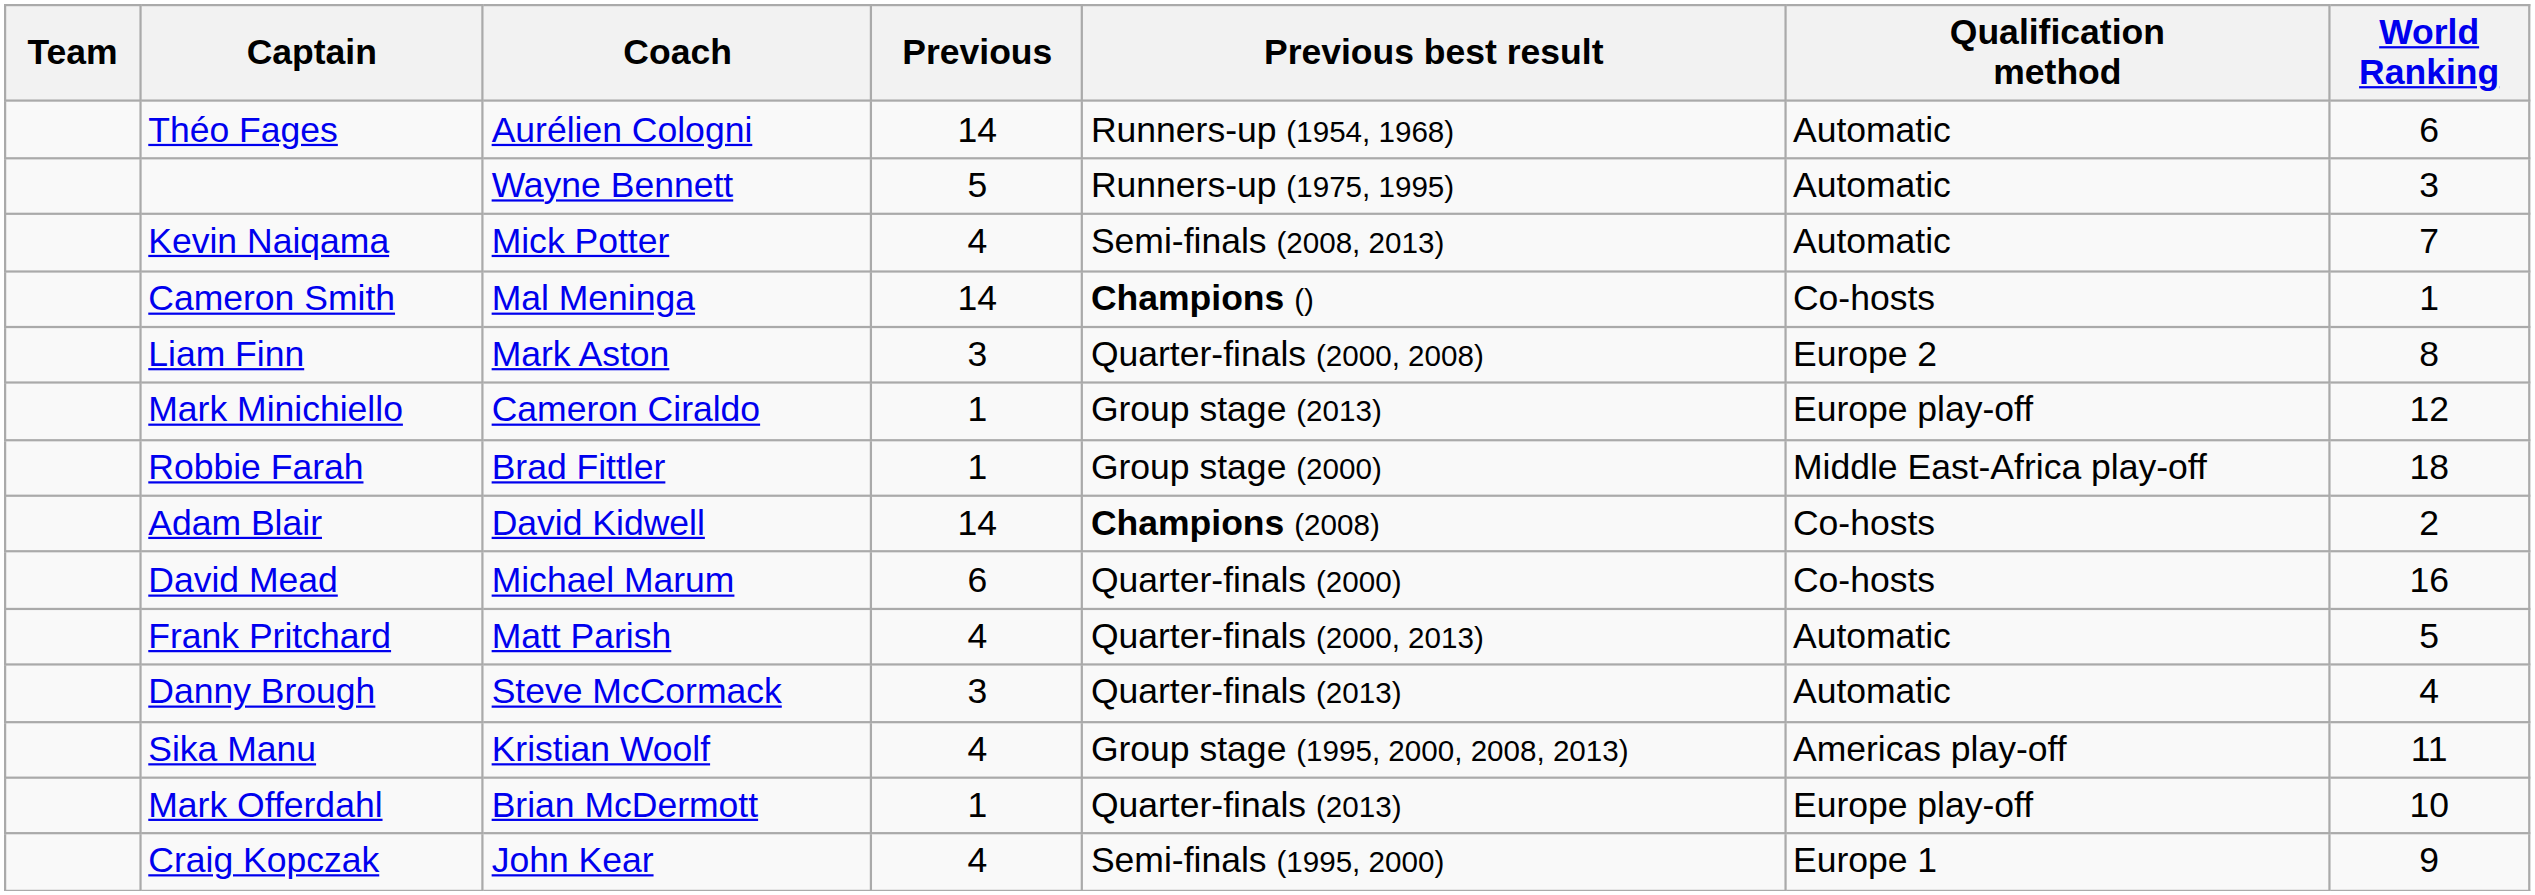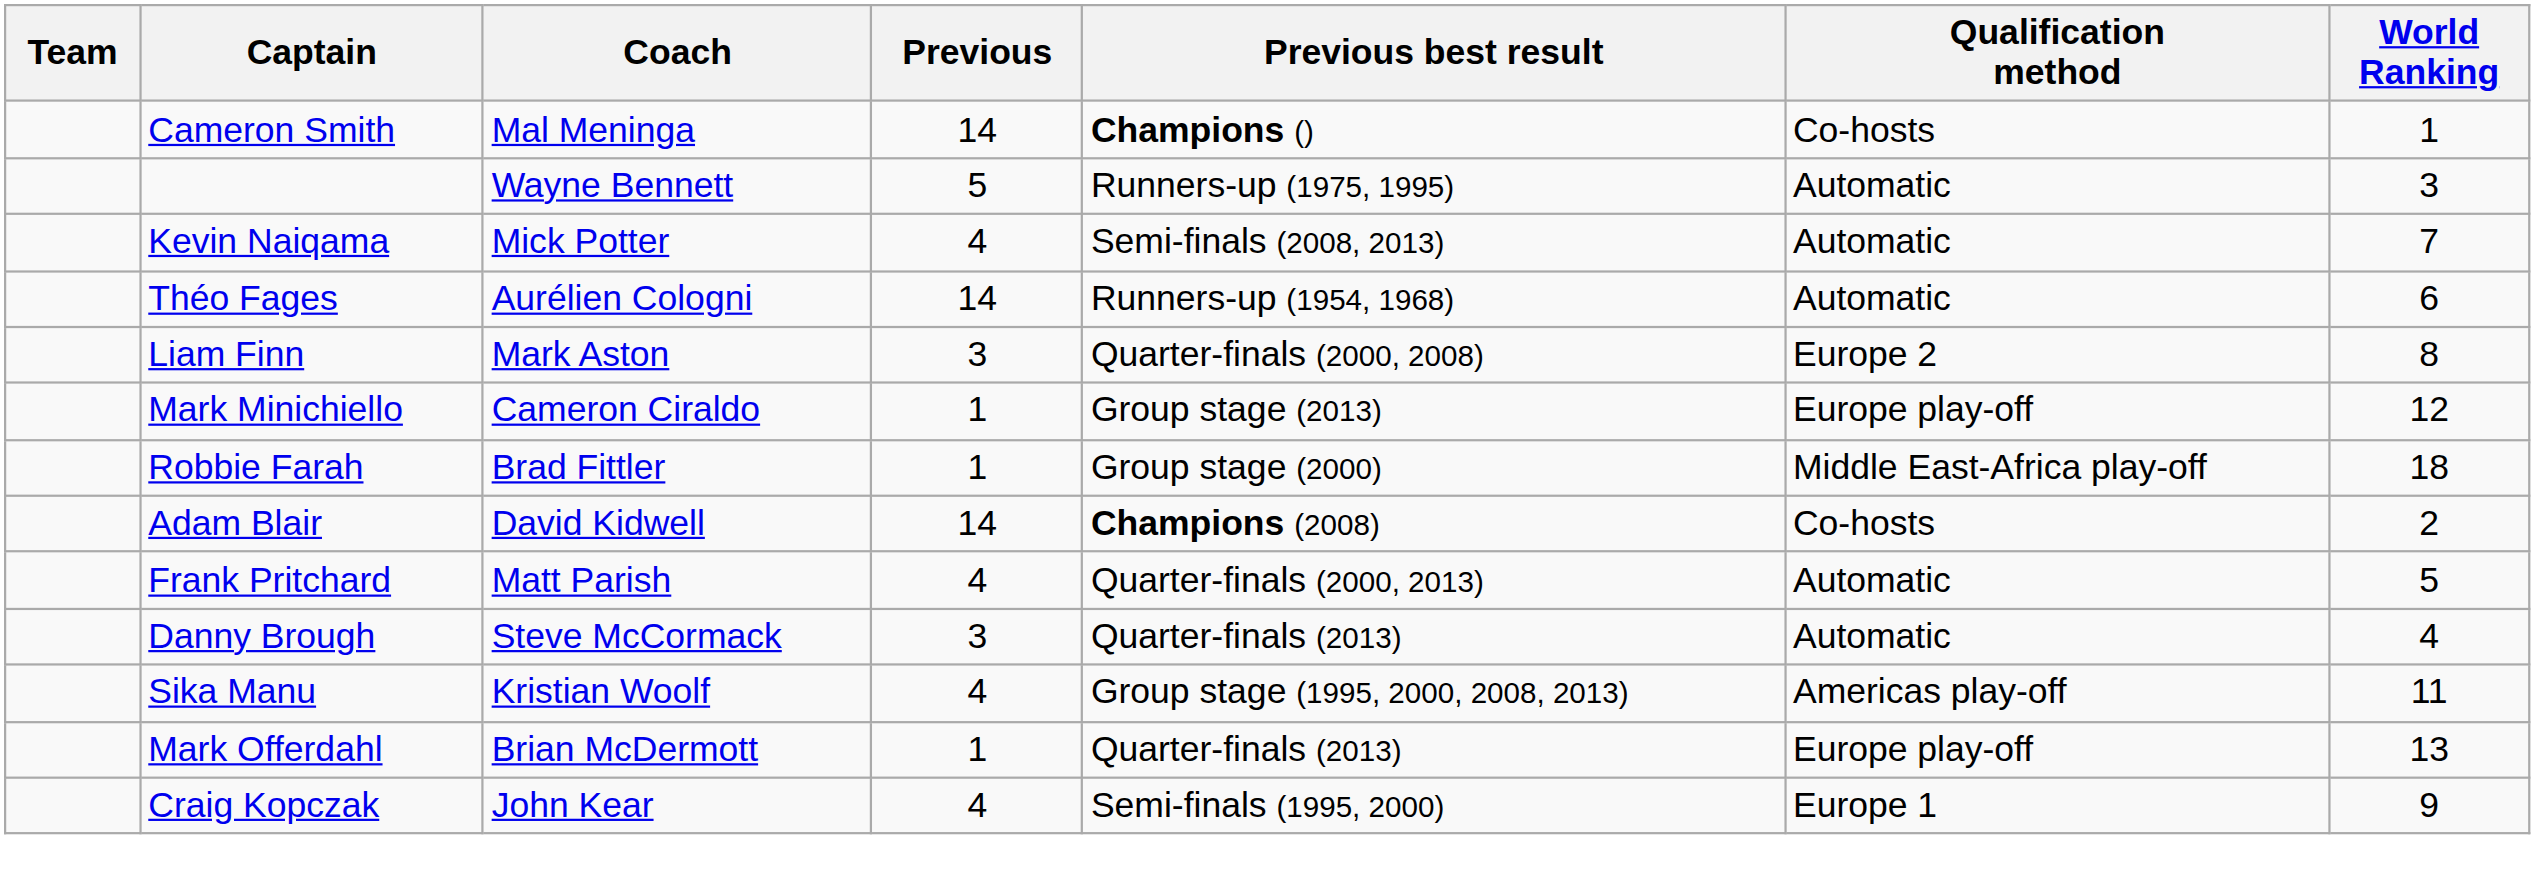 <table class="wikitable sortable plainrowheaders" style="width:90%;">
 <tr>
 <th scope="col">Team</th>
 <th scope="col">Captain</th>
 <th scope="col">Coach</th>
 <th scope="col">Previous<br> </th>
 <th scope="col">Previous best result</th>
 <th scope="col">Qualification<br> method</th>
 <th scope="col"><a href='#'>World<br>Ranking</a></th>
 </tr>
 <tr>
 <td></td>
-<td><a href='#'>Théo Fages</a></td>
-<td> <a href='#'>Aurélien Cologni</a></td>
+<td><a href='#'>Cameron Smith</a></td>
+<td> <a href='#'>Mal Meninga</a></td>
 <td style="text-align:center;">14</td>
-<td>Runners-up <small>(1954, 1968)</small></td>
-<td>Automatic</td>
-<td style="text-align:center;">6</td>
+<td><strong>Champions</strong>  <small>()</small></td>
+<td>Co-hosts</td>
+<td style="text-align:center;">1</td>
 </tr>
 <tr>
 <td></td>
 <td></td>
 <td> <a href='#'>Wayne Bennett</a></td>
 <td style="text-align:center;">5</td>
 <td>Runners-up <small>(1975, 1995)</small></td>
 <td>Automatic</td>
 <td style="text-align:center;">3</td>
 </tr>
 <tr>
 <td></td>
 <td><a href='#'>Kevin Naiqama</a></td>
 <td> <a href='#'>Mick Potter</a></td>
 <td style="text-align:center;">4</td>
 <td>Semi-finals <small>(2008, 2013)</small></td>
 <td>Automatic</td>
 <td style="text-align:center;">7</td>
 </tr>
 <tr>
 <td></td>
-<td><a href='#'>Cameron Smith</a></td>
-<td> <a href='#'>Mal Meninga</a></td>
+<td><a href='#'>Théo Fages</a></td>
+<td> <a href='#'>Aurélien Cologni</a></td>
 <td style="text-align:center;">14</td>
-<td><strong>Champions</strong>  <small>()</small></td>
-<td>Co-hosts</td>
-<td style="text-align:center;">1</td>
+<td>Runners-up <small>(1954, 1968)</small></td>
+<td>Automatic</td>
+<td style="text-align:center;">6</td>
 </tr>
 <tr>
 <td></td>
 <td><a href='#'>Liam Finn</a></td>
 <td> <a href='#'>Mark Aston</a></td>
 <td style="text-align:center;">3</td>
 <td>Quarter-finals <small>(2000, 2008)</small></td>
 <td>Europe 2</td>
 <td style="text-align:center;">8</td>
 </tr>
 <tr>
 <td></td>
 <td><a href='#'>Mark Minichiello</a></td>
 <td> <a href='#'>Cameron Ciraldo</a></td>
 <td style="text-align:center;">1</td>
 <td>Group stage <small>(2013)</small></td>
 <td>Europe play-off</td>
 <td style="text-align:center;">12</td>
 </tr>
 <tr>
 <td></td>
 <td><a href='#'>Robbie Farah</a></td>
 <td> <a href='#'>Brad Fittler</a></td>
 <td style="text-align:center;">1</td>
 <td>Group stage <small>(2000)</small></td>
 <td>Middle East-Africa play-off</td>
 <td style="text-align:center;">18</td>
 </tr>
 <tr>
 <td></td>
 <td><a href='#'>Adam Blair</a></td>
 <td> <a href='#'>David Kidwell</a></td>
 <td style="text-align:center;">14</td>
 <td><strong>Champions</strong> <small>(2008)</small></td>
 <td>Co-hosts</td>
 <td style="text-align:center;">2</td>
 </tr>
 <tr>
 <td></td>
-<td><a href='#'>David Mead</a></td>
-<td> <a href='#'>Michael Marum</a></td>
-<td style="text-align:center;">6</td>
-<td>Quarter-finals <small>(2000)</small></td>
-<td>Co-hosts</td>
-<td style="text-align:center;">16</td>
-</tr>
-<tr>
-<td></td>
 <td><a href='#'>Frank Pritchard</a></td>
 <td> <a href='#'>Matt Parish</a></td>
 <td style="text-align:center;">4</td>
 <td>Quarter-finals <small>(2000, 2013)</small></td>
 <td>Automatic</td>
 <td style="text-align:center;">5</td>
 </tr>
 <tr>
 <td></td>
 <td><a href='#'>Danny Brough</a></td>
 <td> <a href='#'>Steve McCormack</a></td>
 <td style="text-align:center;">3</td>
 <td>Quarter-finals <small>(2013)</small></td>
 <td>Automatic</td>
 <td style="text-align:center;">4</td>
 </tr>
 <tr>
 <td></td>
 <td><a href='#'>Sika Manu</a></td>
 <td> <a href='#'>Kristian Woolf</a></td>
 <td style="text-align:center;">4</td>
 <td>Group stage <small>(1995, 2000, 2008, 2013)</small></td>
 <td>Americas play-off</td>
 <td style="text-align:center;">11</td>
 </tr>
 <tr>
 <td></td>
 <td><a href='#'>Mark Offerdahl</a></td>
 <td> <a href='#'>Brian McDermott</a></td>
 <td style="text-align:center;">1</td>
 <td>Quarter-finals <small>(2013)</small></td>
 <td>Europe play-off</td>
-<td style="text-align:center;">10</td>
+<td style="text-align:center;">13</td>
 </tr>
 <tr>
 <td></td>
 <td><a href='#'>Craig Kopczak</a></td>
 <td> <a href='#'>John Kear</a></td>
 <td style="text-align:center;">4</td>
 <td>Semi-finals <small>(1995, 2000)</small></td>
 <td>Europe 1</td>
 <td style="text-align:center;">9</td>
 </tr>
 </table>
